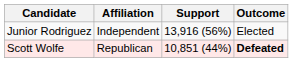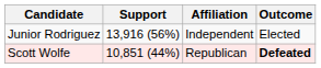 <table class="wikitable">
 <tr>
 <th>Candidate</th>
+<th>Support</th>
 <th>Affiliation</th>
-<th>Support</th>
 <th>Outcome</th>
 </tr>
 <tr>
 <td>Junior Rodriguez</td>
+<td>13,916 (56%)</td>
 <td>Independent</td>
-<td>13,916 (56%)</td>
 <td>Elected</td>
 </tr>
 <tr>
 <td bgcolor=#FFE8E8>Scott Wolfe</td>
+<td bgcolor=#FFE8E8>10,851 (44%)</td>
 <td bgcolor=#FFE8E8>Republican</td>
-<td bgcolor=#FFE8E8>10,851 (44%)</td>
 <td bgcolor=#FFE8E8><strong>Defeated</strong></td>
 </tr>
 </table>
